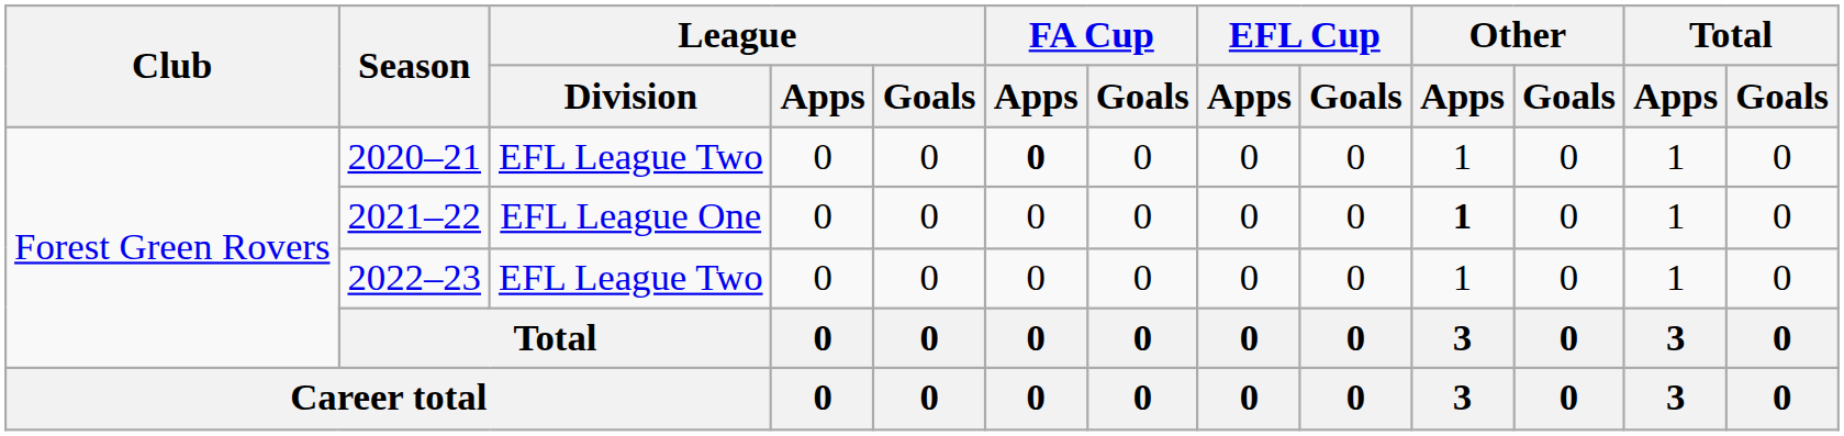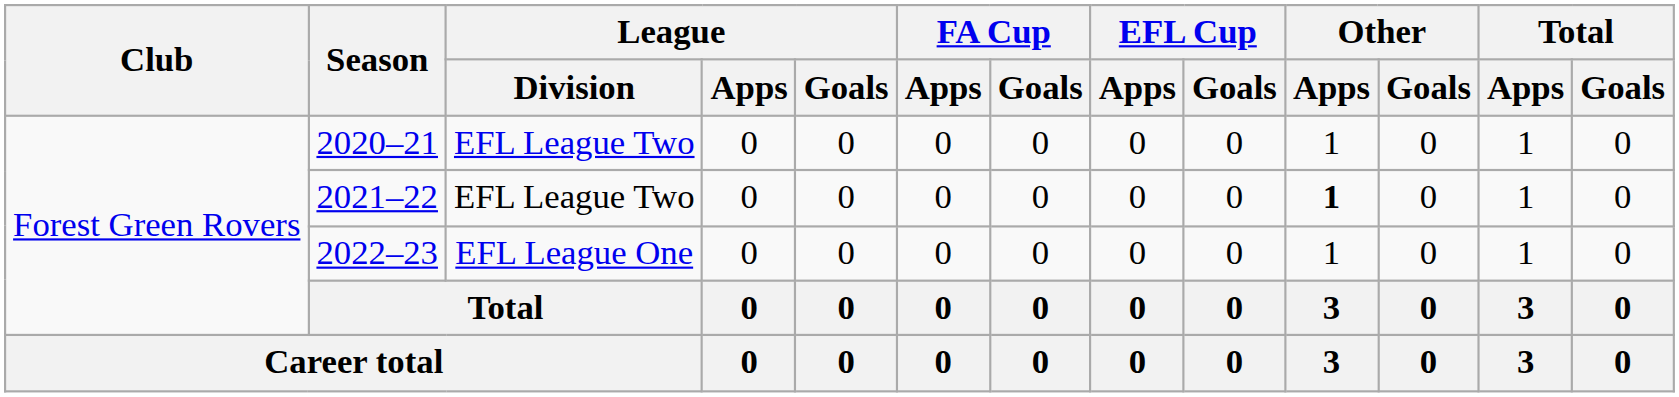 <table class="wikitable" style="text-align:center">
 <tr>
 <th rowspan="2">Club</th>
 <th rowspan="2">Season</th>
 <th colspan="3">League</th>
 <th colspan="2"><a href='#'>FA Cup</a></th>
 <th colspan="2"><a href='#'>EFL Cup</a></th>
 <th colspan="2">Other</th>
 <th colspan="2">Total</th>
 </tr>
 <tr>
 <th>Division</th>
 <th>Apps</th>
 <th>Goals</th>
 <th>Apps</th>
 <th>Goals</th>
 <th>Apps</th>
 <th>Goals</th>
 <th>Apps</th>
 <th>Goals</th>
 <th>Apps</th>
 <th>Goals</th>
 </tr>
 <tr>
 <td rowspan="4"><a href='#'>Forest Green Rovers</a></td>
 <td><a href='#'>2020–21</a></td>
 <td><a href='#'>EFL League Two</a></td>
 <td>0</td>
 <td>0</td>
-<td><strong>0</strong></td>
+<td>0</td>
 <td>0</td>
 <td>0</td>
 <td>0</td>
 <td>1</td>
 <td>0</td>
 <td>1</td>
 <td>0</td>
 </tr>
 <tr>
 <td><a href='#'>2021–22</a></td>
-<td><a href='#'>EFL League One</a></td>
+<td>EFL League Two</td>
 <td>0</td>
 <td>0</td>
 <td>0</td>
 <td>0</td>
 <td>0</td>
 <td>0</td>
 <td><strong>1</strong></td>
 <td>0</td>
 <td>1</td>
 <td>0</td>
 </tr>
 <tr>
 <td><a href='#'>2022–23</a></td>
-<td><a href='#'>EFL League Two</a></td>
+<td><a href='#'>EFL League One</a></td>
 <td>0</td>
 <td>0</td>
 <td>0</td>
 <td>0</td>
 <td>0</td>
 <td>0</td>
 <td>1</td>
 <td>0</td>
 <td>1</td>
 <td>0</td>
 </tr>
 <tr>
 <th colspan="2">Total</th>
 <th>0</th>
 <th>0</th>
 <th>0</th>
 <th>0</th>
 <th>0</th>
 <th>0</th>
 <th>3</th>
 <th>0</th>
 <th>3</th>
 <th>0</th>
 </tr>
 <tr>
 <th colspan="3">Career total</th>
 <th>0</th>
 <th>0</th>
 <th>0</th>
 <th>0</th>
 <th>0</th>
 <th>0</th>
 <th>3</th>
 <th>0</th>
 <th>3</th>
 <th>0</th>
 </tr>
 </table>
